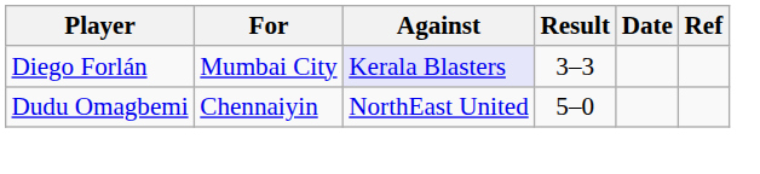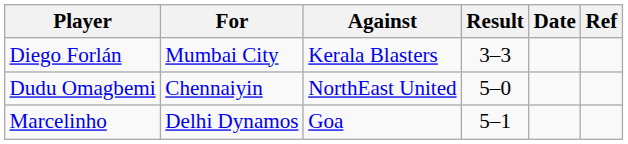 <table class="wikitable">
 <tr>
 <th>Player</th>
 <th>For</th>
 <th>Against</th>
 <th style="text-align:center">Result</th>
 <th>Date</th>
 <th>Ref</th>
 </tr>
 <tr>
 <td> <a href='#'>Diego Forlán</a></td>
 <td><a href='#'>Mumbai City</a></td>
-<td style="background: lavender;"><a href='#'>Kerala Blasters</a></td>
+<td><a href='#'>Kerala Blasters</a></td>
 <td style="text-align:center;">3–3</td>
 <td></td>
 <td></td>
 </tr>
 <tr>
 <td> <a href='#'>Dudu Omagbemi</a></td>
 <td><a href='#'>Chennaiyin</a></td>
 <td><a href='#'>NorthEast United</a></td>
 <td style="text-align:center;">5–0</td>
 <td></td>
 <td></td>
 </tr>
+<tr>
+<td> <a href='#'>Marcelinho</a></td>
+<td><a href='#'>Delhi Dynamos</a></td>
+<td><a href='#'>Goa</a></td>
+<td style="text-align:center;">5–1</td>
+<td></td>
+<td></td>
+</tr>
 </table>
